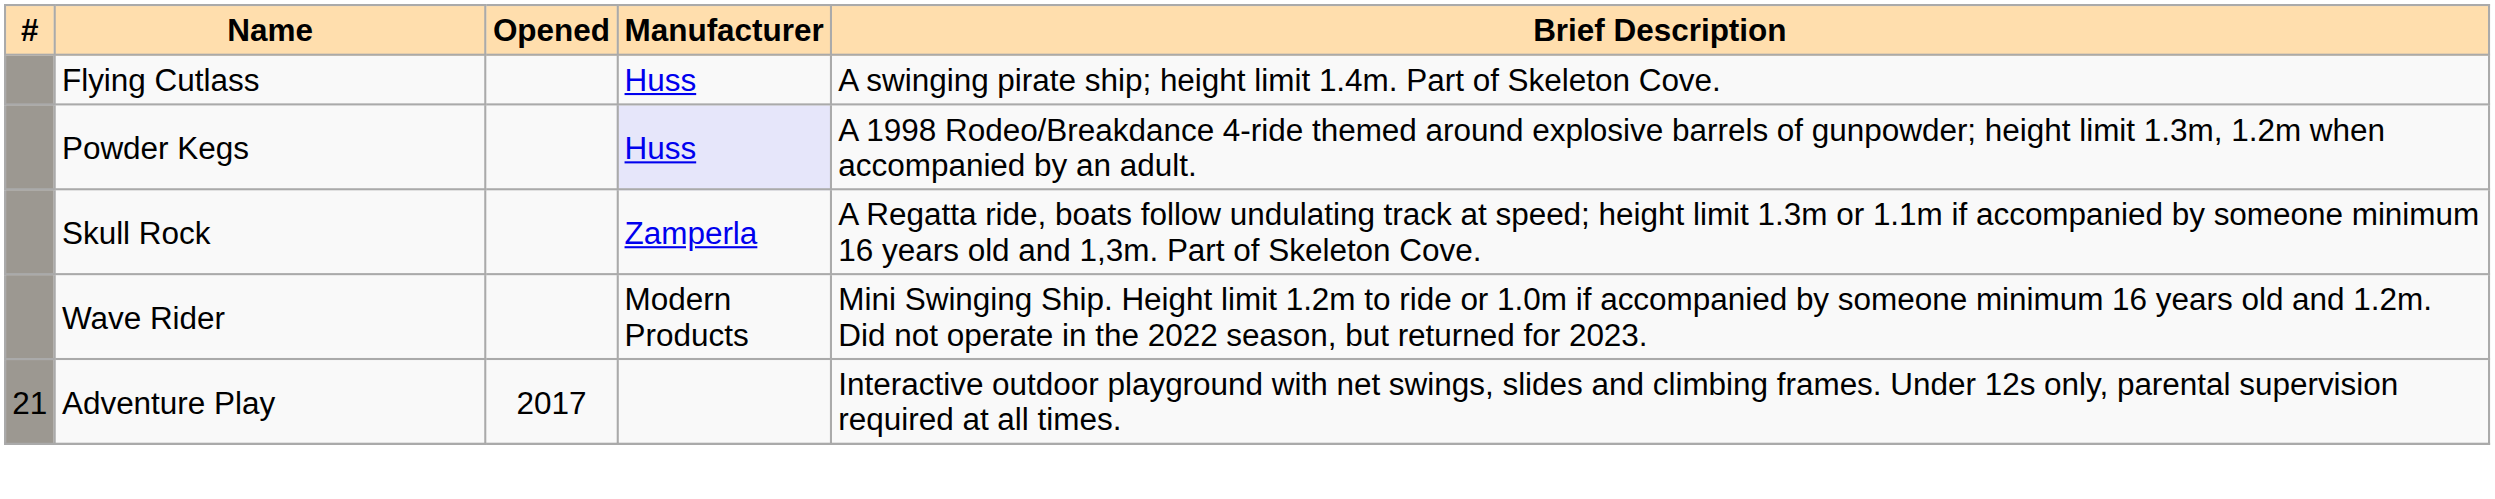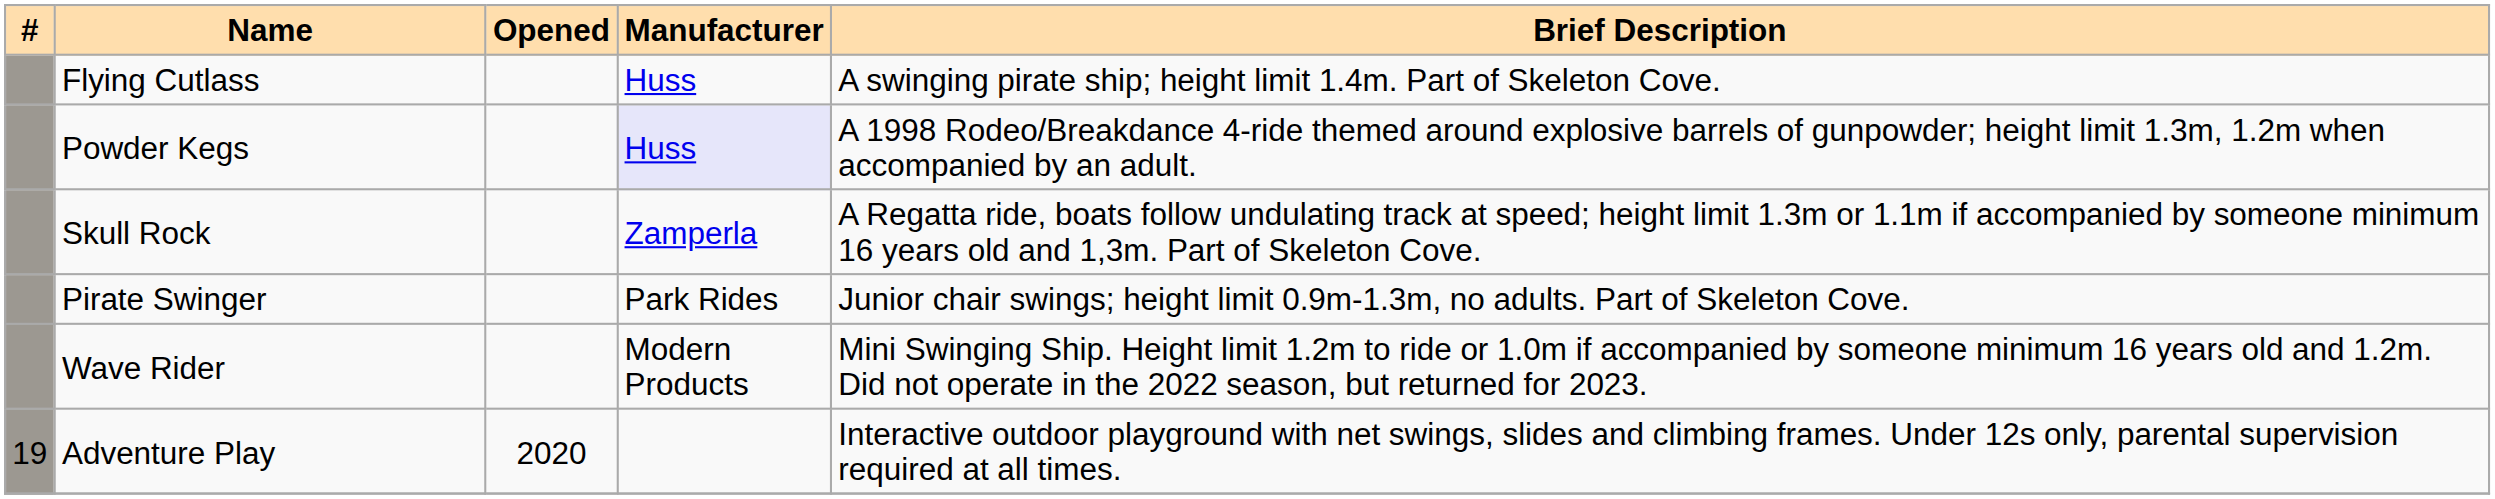 <table class="wikitable" width="95%" border="1" style="font-size: 95%">
 <tr>
 <th style="background:#ffdead" width="2%">#</th>
 <th style="background:#ffdead" width="18%">Name</th>
 <th style="background:#ffdead" width="5%">Opened</th>
 <th style="background:#ffdead" width="5%">Manufacturer</th>
 <th style="background:#ffdead" width="70%">Brief Description</th>
 </tr>
 <tr>
 <td bgcolor="9C9891" height="10px"></td>
 <td>Flying Cutlass</td>
 <td></td>
 <td><a href='#'>Huss</a></td>
 <td>A swinging pirate ship; height limit 1.4m. Part of Skeleton Cove.</td>
 </tr>
 <tr>
 <td bgcolor="9C9891" height="10px"></td>
 <td>Powder Kegs</td>
 <td></td>
 <td style="background: lavender;"><a href='#'>Huss</a></td>
 <td>A 1998 Rodeo/Breakdance 4-ride themed around explosive barrels of gunpowder; height limit 1.3m, 1.2m when accompanied by an adult.</td>
 </tr>
 <tr>
 <td bgcolor="9C9891" height="10px"></td>
 <td>Skull Rock</td>
 <td></td>
 <td><a href='#'>Zamperla</a></td>
 <td>A Regatta ride, boats follow undulating track at speed; height limit 1.3m or 1.1m if accompanied by someone minimum 16 years old and 1,3m. Part of Skeleton Cove.</td>
 </tr>
 <tr>
 <td bgcolor="9C9891" height="10px"></td>
+<td>Pirate Swinger</td>
+<td></td>
+<td>Park Rides</td>
+<td>Junior chair swings; height limit 0.9m-1.3m, no adults. Part of Skeleton Cove.</td>
+</tr>
+<tr>
+<td bgcolor="9C9891" height="10px"></td>
 <td>Wave Rider</td>
 <td></td>
 <td>Modern Products</td>
 <td>Mini Swinging Ship. Height limit 1.2m to ride or 1.0m if accompanied by someone minimum 16 years old and 1.2m. Did not operate in the 2022 season, but returned for 2023.</td>
 </tr>
 <tr>
-<td bgcolor="9C9891" height="10px" style="text-align: center;">21</td>
+<td bgcolor="9C9891" height="10px" style="text-align: center;">19</td>
 <td>Adventure Play</td>
-<td style="text-align: center;">2017</td>
+<td style="text-align: center;">2020</td>
 <td></td>
 <td>Interactive outdoor playground with net swings, slides and climbing frames. Under 12s only, parental supervision required at all times.</td>
 </tr>
 <tr>
 </tr>
 </table>
